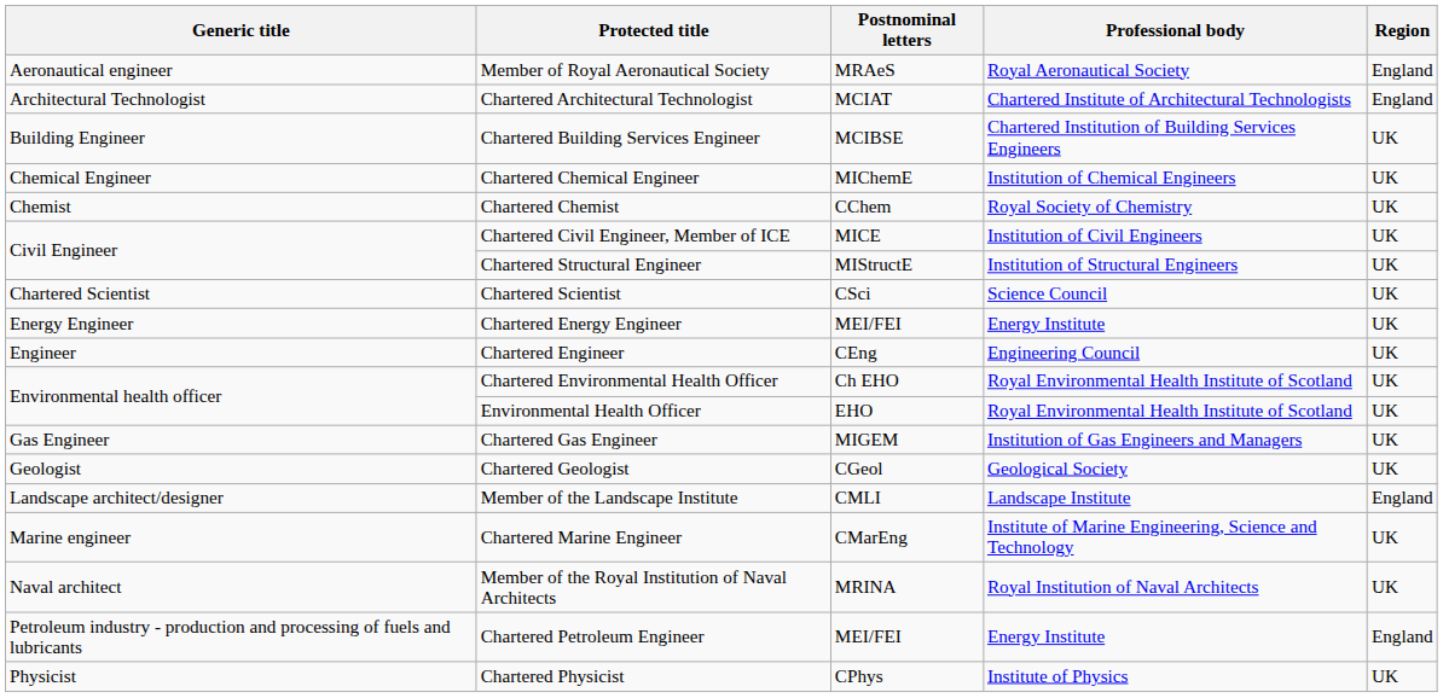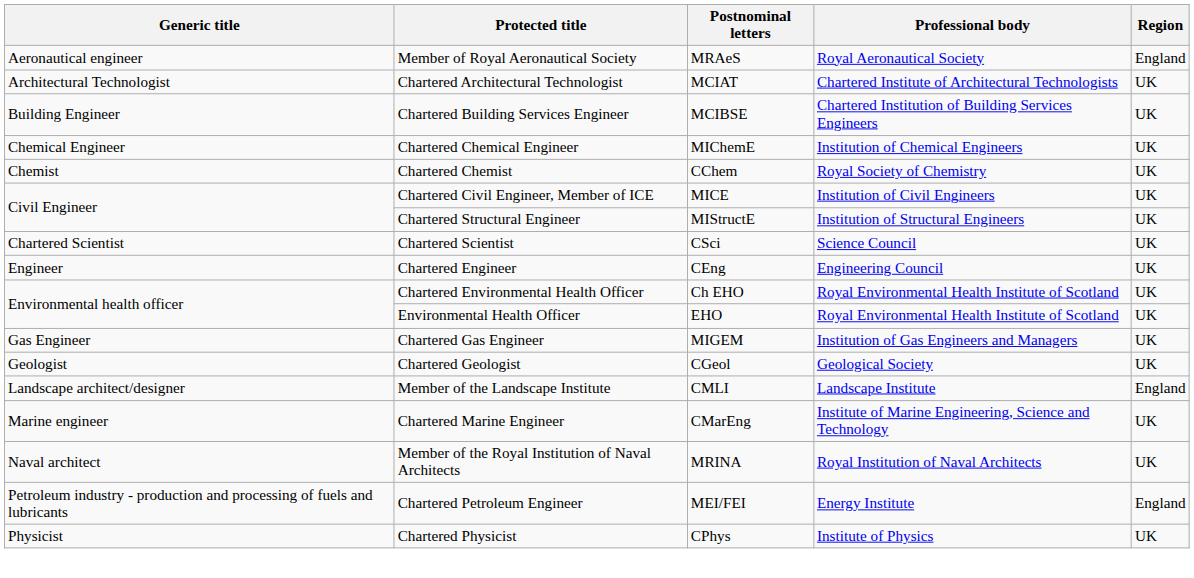 <table class= wikitable>
 <tr>
 <th>Generic title</th>
 <th>Protected title</th>
 <th>Postnominal letters</th>
 <th>Professional body</th>
 <th>Region</th>
 </tr>
 <tr>
 <td>Aeronautical engineer</td>
 <td>Member of Royal Aeronautical Society</td>
 <td>MRAeS</td>
 <td><a href='#'>Royal Aeronautical Society</a></td>
 <td>England</td>
 </tr>
 <tr>
 <td>Architectural Technologist</td>
 <td>Chartered Architectural Technologist</td>
 <td>MCIAT</td>
 <td><a href='#'>Chartered Institute of Architectural Technologists</a></td>
-<td>England</td>
+<td>UK</td>
 </tr>
 <tr>
 <td>Building Engineer</td>
 <td>Chartered Building Services Engineer</td>
 <td>MCIBSE</td>
 <td><a href='#'>Chartered Institution of Building Services Engineers</a></td>
 <td>UK</td>
 </tr>
 <tr>
 <td>Chemical Engineer</td>
 <td>Chartered Chemical Engineer</td>
 <td>MIChemE</td>
 <td><a href='#'>Institution of Chemical Engineers</a></td>
 <td>UK</td>
 </tr>
 <tr>
 <td>Chemist</td>
 <td>Chartered Chemist</td>
 <td>CChem</td>
 <td><a href='#'>Royal Society of Chemistry</a></td>
 <td>UK</td>
 </tr>
 <tr>
 <td rowspan=2>Civil Engineer</td>
 <td>Chartered Civil Engineer, Member of ICE</td>
 <td>MICE</td>
 <td><a href='#'>Institution of Civil Engineers</a></td>
 <td>UK</td>
 </tr>
 <tr>
 <td>Chartered Structural Engineer</td>
 <td>MIStructE</td>
 <td><a href='#'>Institution of Structural Engineers</a></td>
 <td>UK</td>
 </tr>
 <tr>
 <td>Chartered Scientist</td>
 <td>Chartered Scientist</td>
 <td>CSci</td>
 <td><a href='#'>Science Council</a></td>
-<td>UK</td>
-</tr>
-<tr>
-<td>Energy Engineer</td>
-<td>Chartered Energy Engineer</td>
-<td>MEI/FEI</td>
-<td><a href='#'>Energy Institute</a></td>
 <td>UK</td>
 </tr>
 <tr>
 <td>Engineer</td>
 <td>Chartered Engineer</td>
 <td>CEng</td>
 <td><a href='#'>Engineering Council</a></td>
 <td>UK</td>
 </tr>
 <tr>
 <td rowspan=2>Environmental health officer</td>
 <td>Chartered Environmental Health Officer</td>
 <td>Ch EHO</td>
 <td><a href='#'>Royal Environmental Health Institute of Scotland</a></td>
 <td>UK</td>
 </tr>
 <tr>
 <td>Environmental Health Officer</td>
 <td>EHO</td>
 <td><a href='#'>Royal Environmental Health Institute of Scotland</a></td>
 <td>UK</td>
 </tr>
 <tr>
 <td>Gas Engineer</td>
 <td>Chartered Gas Engineer</td>
 <td>MIGEM</td>
 <td><a href='#'>Institution of Gas Engineers and Managers</a></td>
 <td>UK</td>
 </tr>
 <tr>
 <td>Geologist</td>
 <td>Chartered Geologist</td>
 <td>CGeol</td>
 <td><a href='#'>Geological Society</a></td>
 <td>UK</td>
 </tr>
 <tr>
 <td>Landscape architect/designer</td>
 <td>Member of the Landscape Institute</td>
 <td>CMLI</td>
 <td><a href='#'>Landscape Institute</a></td>
 <td>England</td>
 </tr>
 <tr>
 <td>Marine engineer</td>
 <td>Chartered Marine Engineer</td>
 <td>CMarEng</td>
 <td><a href='#'>Institute of Marine Engineering, Science and Technology</a></td>
 <td>UK</td>
 </tr>
 <tr>
 <td>Naval architect</td>
 <td>Member of the Royal Institution of Naval Architects</td>
 <td>MRINA</td>
 <td><a href='#'>Royal Institution of Naval Architects</a></td>
 <td>UK</td>
 </tr>
 <tr>
 <td>Petroleum industry - production and processing of fuels and lubricants</td>
 <td>Chartered Petroleum Engineer</td>
 <td>MEI/FEI</td>
 <td><a href='#'>Energy Institute</a></td>
 <td>England</td>
 </tr>
 <tr>
 <td>Physicist</td>
 <td>Chartered Physicist</td>
 <td>CPhys</td>
 <td><a href='#'>Institute of Physics</a></td>
 <td>UK</td>
 </tr>
 </table>
